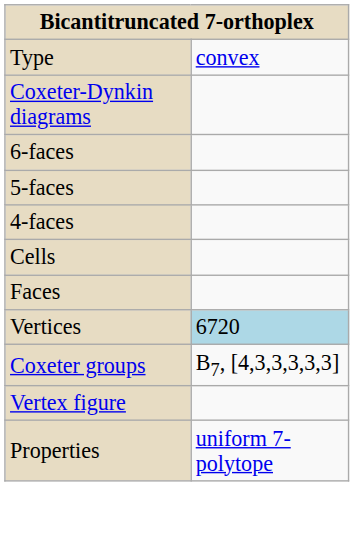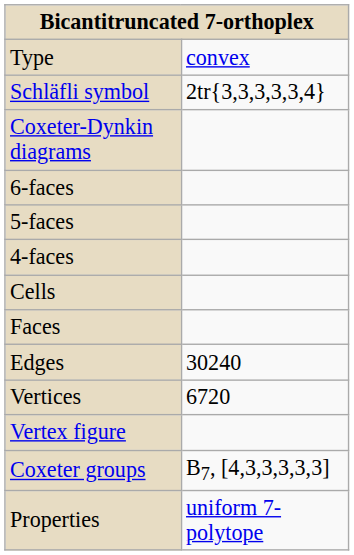 <table class="wikitable" align="right" style="margin-left:10px" width="250">
 <tr>
 <th style="background:#e7dcc3;" colspan="2">Bicantitruncated 7-orthoplex</th>
 </tr>
 <tr>
 <td style="background:#e7dcc3;">Type</td>
 <td><a href='#'>convex</a></td>
+</tr>
+<tr>
+<td style="background:#e7dcc3;"><a href='#'>Schläfli symbol</a></td>
+<td>2tr{3,3,3,3,3,4}</td>
 </tr>
 <tr>
 <td style="background:#e7dcc3;"><a href='#'>Coxeter-Dynkin diagrams</a></td>
 <td></td>
 </tr>
 <tr>
 <td style="background:#e7dcc3;">6-faces</td>
 <td></td>
 </tr>
 <tr>
 <td style="background:#e7dcc3;">5-faces</td>
 <td></td>
 </tr>
 <tr>
 <td style="background:#e7dcc3;">4-faces</td>
 <td></td>
 </tr>
 <tr>
 <td style="background:#e7dcc3;">Cells</td>
 <td></td>
 </tr>
 <tr>
 <td style="background:#e7dcc3;">Faces</td>
 <td></td>
 </tr>
 <tr>
+<td style="background:#e7dcc3;">Edges</td>
+<td>30240</td>
+</tr>
+<tr>
 <td style="background:#e7dcc3;">Vertices</td>
-<td style="background: lightblue;">6720</td>
+<td>6720</td>
+</tr>
+<tr>
+<td style="background:#e7dcc3;"><a href='#'>Vertex figure</a></td>
+<td></td>
 </tr>
 <tr>
 <td style="background:#e7dcc3;"><a href='#'>Coxeter groups</a></td>
 <td>B<sub>7</sub>, [4,3,3,3,3,3]</td>
 </tr>
 <tr>
-<td style="background:#e7dcc3;"><a href='#'>Vertex figure</a></td>
-<td></td>
-</tr>
-<tr>
 <td style="background:#e7dcc3;">Properties</td>
 <td><a href='#'>uniform 7-polytope</a></td>
 </tr>
 </table>
